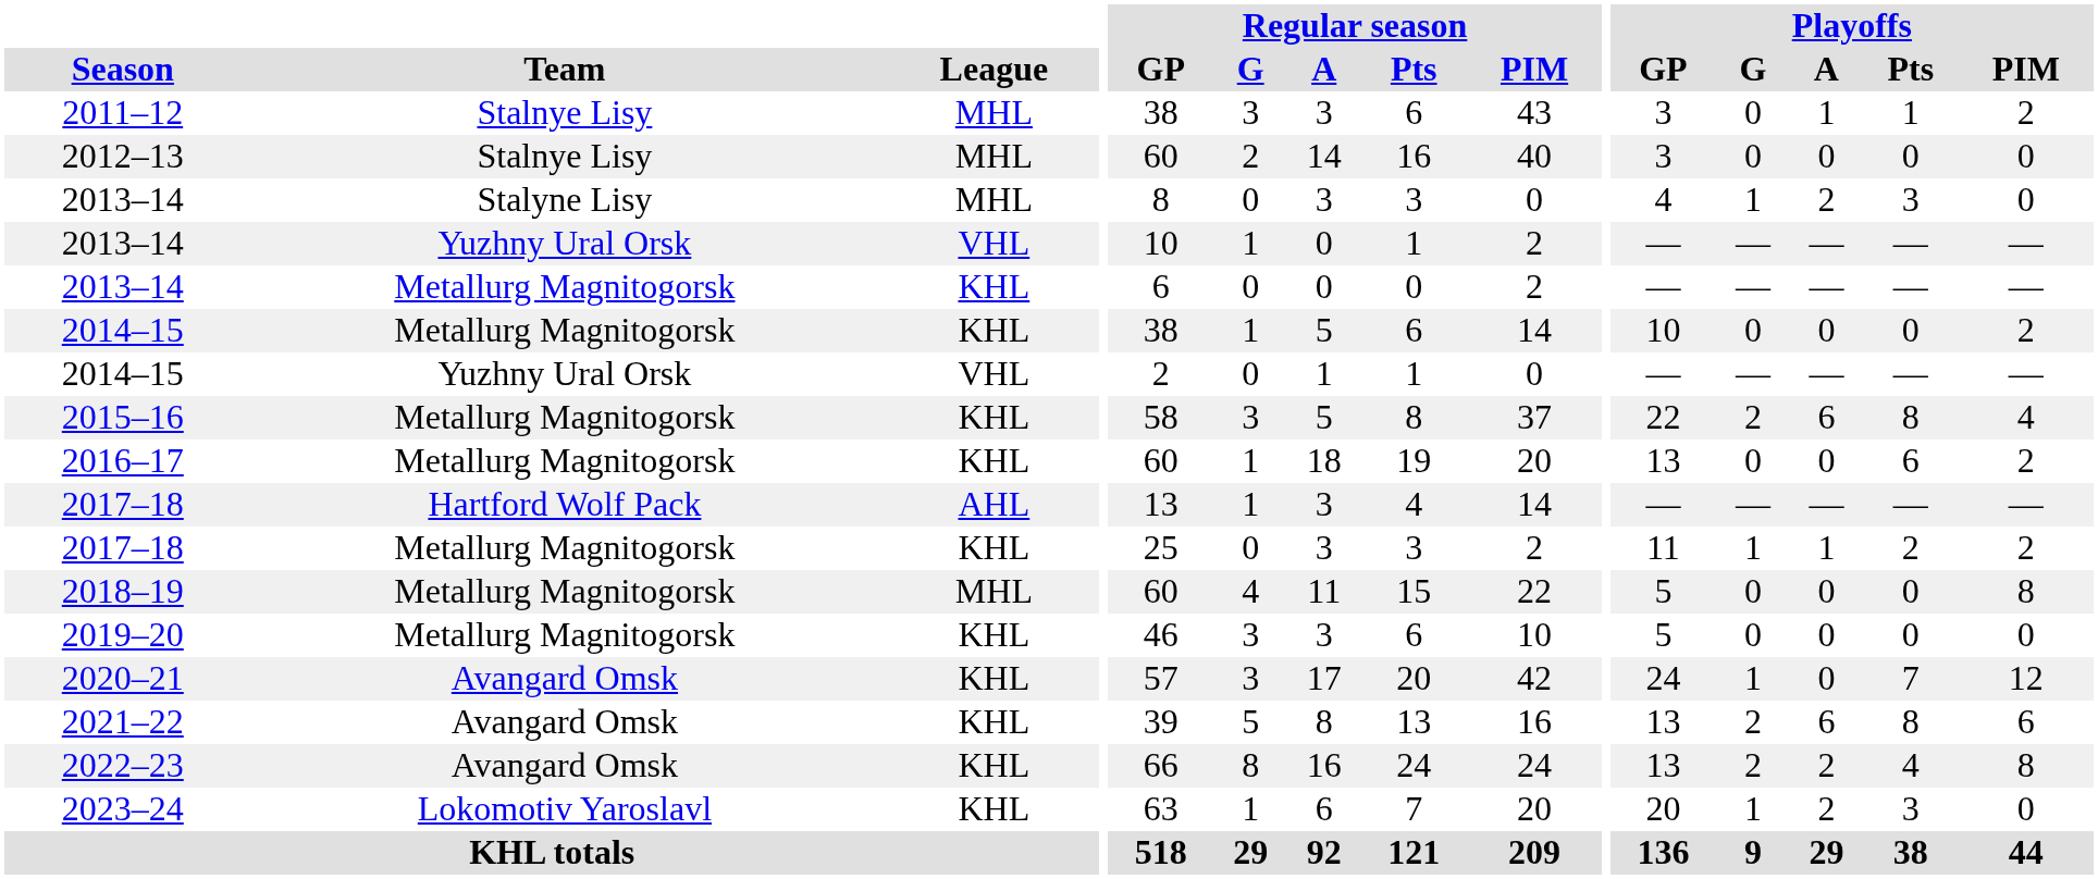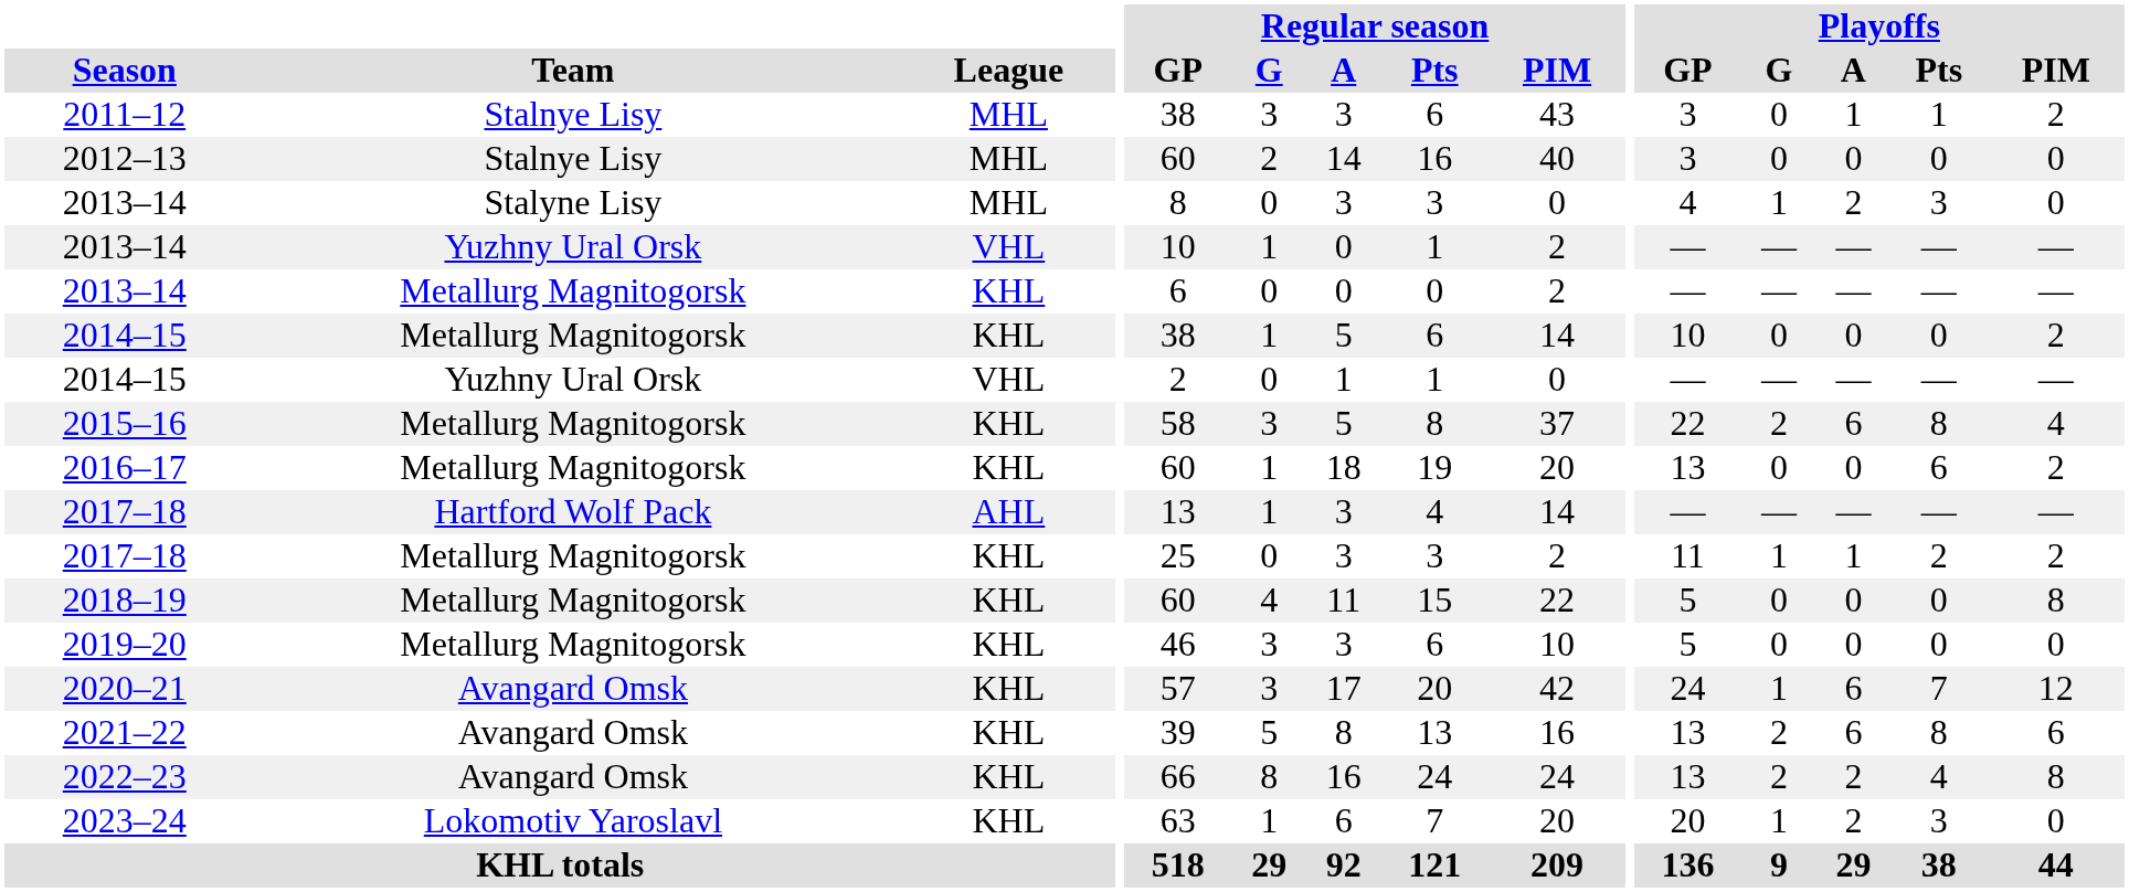 <table border="0" cellpadding="1" cellspacing="0" style="text-align:center; width:60em">
 <tr bgcolor="#e0e0e0">
 <th colspan="3" bgcolor="#ffffff"></th>
 <th rowspan="99" bgcolor="#ffffff"></th>
 <th colspan="5"><a href='#'>Regular season</a></th>
 <th rowspan="99" bgcolor="#ffffff"></th>
 <th colspan="5"><a href='#'>Playoffs</a></th>
 </tr>
 <tr bgcolor="#e0e0e0">
 <th><a href='#'>Season</a></th>
 <th>Team</th>
 <th>League</th>
 <th>GP</th>
 <th><a href='#'>G</a></th>
 <th><a href='#'>A</a></th>
 <th><a href='#'>Pts</a></th>
 <th><a href='#'>PIM</a></th>
 <th>GP</th>
 <th>G</th>
 <th>A</th>
 <th>Pts</th>
 <th>PIM</th>
 </tr>
 <tr>
 <td><a href='#'>2011–12</a></td>
 <td><a href='#'>Stalnye Lisy</a></td>
 <td><a href='#'>MHL</a></td>
 <td>38</td>
 <td>3</td>
 <td>3</td>
 <td>6</td>
 <td>43</td>
 <td>3</td>
 <td>0</td>
 <td>1</td>
 <td>1</td>
 <td>2</td>
 </tr>
 <tr bgcolor="#f0f0f0">
 <td>2012–13</td>
 <td>Stalnye Lisy</td>
 <td>MHL</td>
 <td>60</td>
 <td>2</td>
 <td>14</td>
 <td>16</td>
 <td>40</td>
 <td>3</td>
 <td>0</td>
 <td>0</td>
 <td>0</td>
 <td>0</td>
 </tr>
 <tr>
 <td>2013–14</td>
 <td>Stalyne Lisy</td>
 <td>MHL</td>
 <td>8</td>
 <td>0</td>
 <td>3</td>
 <td>3</td>
 <td>0</td>
 <td>4</td>
 <td>1</td>
 <td>2</td>
 <td>3</td>
 <td>0</td>
 </tr>
 <tr bgcolor="#f0f0f0">
 <td>2013–14</td>
 <td><a href='#'>Yuzhny Ural Orsk</a></td>
 <td><a href='#'>VHL</a></td>
 <td>10</td>
 <td>1</td>
 <td>0</td>
 <td>1</td>
 <td>2</td>
 <td>—</td>
 <td>—</td>
 <td>—</td>
 <td>—</td>
 <td>—</td>
 </tr>
 <tr>
 <td><a href='#'>2013–14</a></td>
 <td><a href='#'>Metallurg Magnitogorsk</a></td>
 <td><a href='#'>KHL</a></td>
 <td>6</td>
 <td>0</td>
 <td>0</td>
 <td>0</td>
 <td>2</td>
 <td>—</td>
 <td>—</td>
 <td>—</td>
 <td>—</td>
 <td>—</td>
 </tr>
 <tr bgcolor="#f0f0f0">
 <td><a href='#'>2014–15</a></td>
 <td>Metallurg Magnitogorsk</td>
 <td>KHL</td>
 <td>38</td>
 <td>1</td>
 <td>5</td>
 <td>6</td>
 <td>14</td>
 <td>10</td>
 <td>0</td>
 <td>0</td>
 <td>0</td>
 <td>2</td>
 </tr>
 <tr>
 <td>2014–15</td>
 <td>Yuzhny Ural Orsk</td>
 <td>VHL</td>
 <td>2</td>
 <td>0</td>
 <td>1</td>
 <td>1</td>
 <td>0</td>
 <td>—</td>
 <td>—</td>
 <td>—</td>
 <td>—</td>
 <td>—</td>
 </tr>
 <tr bgcolor="#f0f0f0">
 <td><a href='#'>2015–16</a></td>
 <td>Metallurg Magnitogorsk</td>
 <td>KHL</td>
 <td>58</td>
 <td>3</td>
 <td>5</td>
 <td>8</td>
 <td>37</td>
 <td>22</td>
 <td>2</td>
 <td>6</td>
 <td>8</td>
 <td>4</td>
 </tr>
 <tr>
 <td><a href='#'>2016–17</a></td>
 <td>Metallurg Magnitogorsk</td>
 <td>KHL</td>
 <td>60</td>
 <td>1</td>
 <td>18</td>
 <td>19</td>
 <td>20</td>
 <td>13</td>
 <td>0</td>
 <td>0</td>
 <td>6</td>
 <td>2</td>
 </tr>
 <tr bgcolor="#f0f0f0">
 <td><a href='#'>2017–18</a></td>
 <td><a href='#'>Hartford Wolf Pack</a></td>
 <td><a href='#'>AHL</a></td>
 <td>13</td>
 <td>1</td>
 <td>3</td>
 <td>4</td>
 <td>14</td>
 <td>—</td>
 <td>—</td>
 <td>—</td>
 <td>—</td>
 <td>—</td>
 </tr>
 <tr>
 <td><a href='#'>2017–18</a></td>
 <td>Metallurg Magnitogorsk</td>
 <td>KHL</td>
 <td>25</td>
 <td>0</td>
 <td>3</td>
 <td>3</td>
 <td>2</td>
 <td>11</td>
 <td>1</td>
 <td>1</td>
 <td>2</td>
 <td>2</td>
 </tr>
 <tr bgcolor="#f0f0f0">
 <td><a href='#'>2018–19</a></td>
 <td>Metallurg Magnitogorsk</td>
-<td>MHL</td>
+<td>KHL</td>
 <td>60</td>
 <td>4</td>
 <td>11</td>
 <td>15</td>
 <td>22</td>
 <td>5</td>
 <td>0</td>
 <td>0</td>
 <td>0</td>
 <td>8</td>
 </tr>
 <tr>
 <td><a href='#'>2019–20</a></td>
 <td>Metallurg Magnitogorsk</td>
 <td>KHL</td>
 <td>46</td>
 <td>3</td>
 <td>3</td>
 <td>6</td>
 <td>10</td>
 <td>5</td>
 <td>0</td>
 <td>0</td>
 <td>0</td>
 <td>0</td>
 </tr>
 <tr bgcolor="#f0f0f0">
 <td><a href='#'>2020–21</a></td>
 <td><a href='#'>Avangard Omsk</a></td>
 <td>KHL</td>
 <td>57</td>
 <td>3</td>
 <td>17</td>
 <td>20</td>
 <td>42</td>
 <td>24</td>
 <td>1</td>
-<td>0</td>
+<td>6</td>
 <td>7</td>
 <td>12</td>
 </tr>
 <tr>
 <td><a href='#'>2021–22</a></td>
 <td>Avangard Omsk</td>
 <td>KHL</td>
 <td>39</td>
 <td>5</td>
 <td>8</td>
 <td>13</td>
 <td>16</td>
 <td>13</td>
 <td>2</td>
 <td>6</td>
 <td>8</td>
 <td>6</td>
 </tr>
 <tr bgcolor="#f0f0f0">
 <td><a href='#'>2022–23</a></td>
 <td>Avangard Omsk</td>
 <td>KHL</td>
 <td>66</td>
 <td>8</td>
 <td>16</td>
 <td>24</td>
 <td>24</td>
 <td>13</td>
 <td>2</td>
 <td>2</td>
 <td>4</td>
 <td>8</td>
 </tr>
 <tr>
 <td><a href='#'>2023–24</a></td>
 <td><a href='#'>Lokomotiv Yaroslavl</a></td>
 <td>KHL</td>
 <td>63</td>
 <td>1</td>
 <td>6</td>
 <td>7</td>
 <td>20</td>
 <td>20</td>
 <td>1</td>
 <td>2</td>
 <td>3</td>
 <td>0</td>
 </tr>
 <tr bgcolor="#e0e0e0">
 <th colspan="3">KHL totals</th>
 <th>518</th>
 <th>29</th>
 <th>92</th>
 <th>121</th>
 <th>209</th>
 <th>136</th>
 <th>9</th>
 <th>29</th>
 <th>38</th>
 <th>44</th>
 </tr>
 </table>
